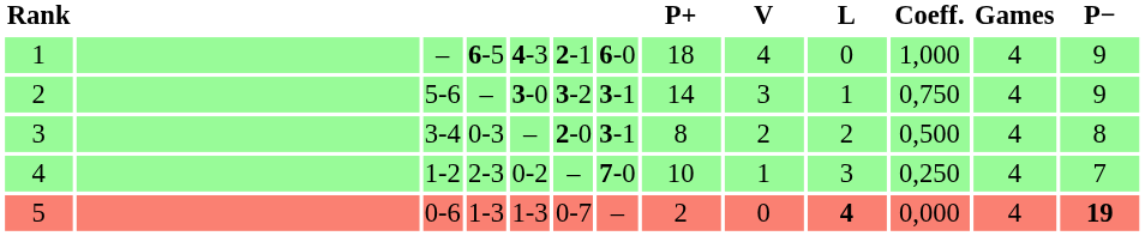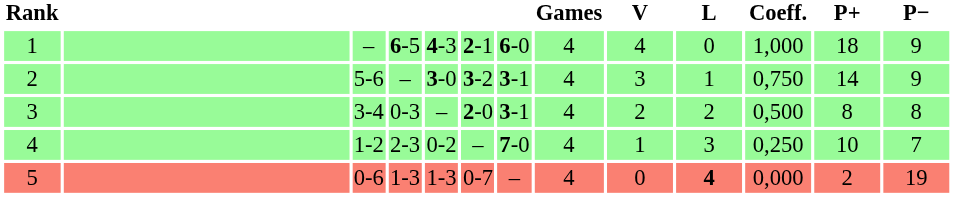 <table style="font-size:90%">
 <tr>
 <th>Rank</th>
 <th width="180"></th>
 <th></th>
 <th></th>
 <th></th>
 <th></th>
 <th></th>
-<th width="40">P+</th>
+<th width="40">Games</th>
 <th width="40">V</th>
 <th width="40">L</th>
 <th width="40">Coeff.</th>
-<th width="40">Games</th>
+<th width="40">P+</th>
 <th width="40">P−</th>
 </tr>
 <tr align="center" bgcolor="#98fb98">
 <td>1</td>
 <td align="left"></td>
 <td>–</td>
 <td><strong>6</strong>-5</td>
 <td><strong>4</strong>-3</td>
 <td><strong>2</strong>-1</td>
 <td><strong>6</strong>-0</td>
-<td>18</td>
+<td>4</td>
 <td>4</td>
 <td>0</td>
 <td>1,000</td>
-<td>4</td>
+<td>18</td>
 <td>9</td>
 </tr>
 <tr align="center" bgcolor="#98fb98">
 <td>2</td>
 <td align="left"></td>
 <td>5-6</td>
 <td>–</td>
 <td><strong>3</strong>-0</td>
 <td><strong>3</strong>-2</td>
 <td><strong>3</strong>-1</td>
-<td>14</td>
+<td>4</td>
 <td>3</td>
 <td>1</td>
 <td>0,750</td>
-<td>4</td>
+<td>14</td>
 <td>9</td>
 </tr>
 <tr align="center" bgcolor="#98fb98">
 <td>3</td>
 <td align="left"></td>
 <td>3-4</td>
 <td>0-3</td>
 <td>–</td>
 <td><strong>2</strong>-0</td>
 <td><strong>3</strong>-1</td>
-<td>8</td>
+<td>4</td>
 <td>2</td>
 <td>2</td>
 <td>0,500</td>
-<td>4</td>
+<td>8</td>
 <td>8</td>
 </tr>
 <tr align="center" bgcolor="#98fb98">
 <td>4</td>
 <td align="left"></td>
 <td>1-2</td>
 <td>2-3</td>
 <td>0-2</td>
 <td>–</td>
 <td><strong>7</strong>-0</td>
-<td>10</td>
+<td>4</td>
 <td>1</td>
 <td>3</td>
 <td>0,250</td>
-<td>4</td>
+<td>10</td>
 <td>7</td>
 </tr>
 <tr align="center" bgcolor="salmon">
 <td>5</td>
 <td align="left"></td>
 <td>0-6</td>
 <td>1-3</td>
 <td>1-3</td>
 <td>0-7</td>
 <td>–</td>
-<td>2</td>
+<td>4</td>
 <td>0</td>
 <td><strong>4</strong></td>
 <td>0,000</td>
-<td>4</td>
-<td><strong>19</strong></td>
+<td>2</td>
+<td>19</td>
 </tr>
 </table>
